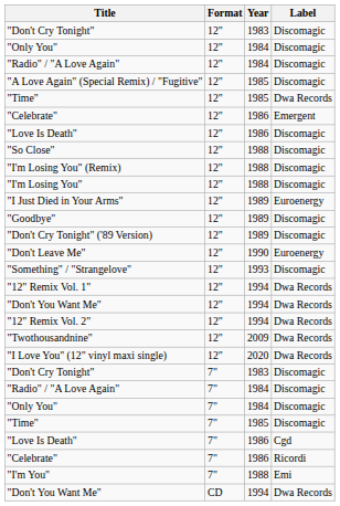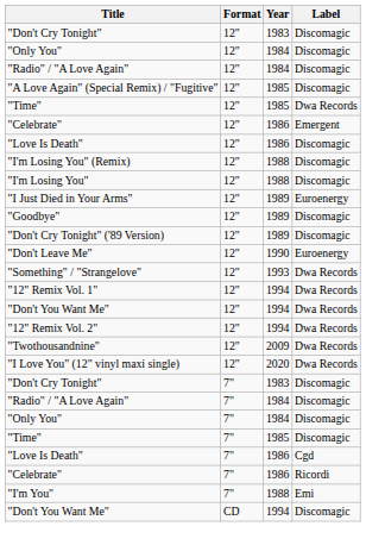 <table class="wikitable sortable">
 <tr>
 <th>Title</th>
 <th>Format</th>
 <th>Year</th>
 <th>Label</th>
 </tr>
 <tr>
 <td>"Don't Cry Tonight"</td>
 <td>12"</td>
 <td>1983</td>
 <td>Discomagic</td>
 </tr>
 <tr>
 <td>"Only You"</td>
 <td>12"</td>
 <td>1984</td>
 <td>Discomagic</td>
 </tr>
 <tr>
 <td>"Radio" / "A Love Again"</td>
 <td>12"</td>
 <td>1984</td>
 <td>Discomagic</td>
 </tr>
 <tr>
 <td>"A Love Again" (Special Remix) / "Fugitive"</td>
 <td>12"</td>
 <td>1985</td>
 <td>Discomagic</td>
 </tr>
 <tr>
 <td>"Time"</td>
 <td>12"</td>
 <td>1985</td>
 <td>Dwa Records</td>
 </tr>
 <tr>
 <td>"Celebrate"</td>
 <td>12"</td>
 <td>1986</td>
 <td>Emergent</td>
 </tr>
 <tr>
 <td>"Love Is Death"</td>
 <td>12"</td>
 <td>1986</td>
 <td>Discomagic</td>
 </tr>
 <tr>
-<td>"So Close"</td>
-<td>12"</td>
-<td>1988</td>
-<td>Discomagic</td>
-</tr>
-<tr>
 <td>"I'm Losing You" (Remix)</td>
 <td>12"</td>
 <td>1988</td>
 <td>Discomagic</td>
 </tr>
 <tr>
 <td>"I'm Losing You"</td>
 <td>12"</td>
 <td>1988</td>
 <td>Discomagic</td>
 </tr>
 <tr>
 <td>"I Just Died in Your Arms"</td>
 <td>12"</td>
 <td>1989</td>
 <td>Euroenergy</td>
 </tr>
 <tr>
 <td>"Goodbye"</td>
 <td>12"</td>
 <td>1989</td>
 <td>Discomagic</td>
 </tr>
 <tr>
 <td>"Don't Cry Tonight" ('89 Version)</td>
 <td>12"</td>
 <td>1989</td>
 <td>Discomagic</td>
 </tr>
 <tr>
 <td>"Don't Leave Me"</td>
 <td>12"</td>
 <td>1990</td>
 <td>Euroenergy</td>
 </tr>
 <tr>
 <td>"Something" / "Strangelove"</td>
 <td>12"</td>
 <td>1993</td>
-<td>Discomagic</td>
+<td>Dwa Records</td>
 </tr>
 <tr>
 <td>"12" Remix Vol. 1"</td>
 <td>12"</td>
 <td>1994</td>
 <td>Dwa Records</td>
 </tr>
 <tr>
 <td>"Don't You Want Me"</td>
 <td>12"</td>
 <td>1994</td>
 <td>Dwa Records</td>
 </tr>
 <tr>
 <td>"12" Remix Vol. 2"</td>
 <td>12"</td>
 <td>1994</td>
 <td>Dwa Records</td>
 </tr>
 <tr>
 <td>"Twothousandnine"</td>
 <td>12"</td>
 <td>2009</td>
 <td>Dwa Records</td>
 </tr>
 <tr>
 <td>"I Love You" (12" vinyl maxi single)</td>
 <td>12"</td>
 <td>2020</td>
 <td>Dwa Records</td>
 </tr>
 <tr>
 <td>"Don't Cry Tonight"</td>
 <td>7"</td>
 <td>1983</td>
 <td>Discomagic</td>
 </tr>
 <tr>
 <td>"Radio" / "A Love Again"</td>
 <td>7"</td>
 <td>1984</td>
 <td>Discomagic</td>
 </tr>
 <tr>
 <td>"Only You"</td>
 <td>7"</td>
 <td>1984</td>
 <td>Discomagic</td>
 </tr>
 <tr>
 <td>"Time"</td>
 <td>7"</td>
 <td>1985</td>
 <td>Discomagic</td>
 </tr>
 <tr>
 <td>"Love Is Death"</td>
 <td>7"</td>
 <td>1986</td>
 <td>Cgd</td>
 </tr>
 <tr>
 <td>"Celebrate"</td>
 <td>7"</td>
 <td>1986</td>
 <td>Ricordi</td>
 </tr>
 <tr>
 <td>"I'm  You"</td>
 <td>7"</td>
 <td>1988</td>
 <td>Emi</td>
 </tr>
 <tr>
 <td>"Don't You Want Me"</td>
 <td>CD</td>
 <td>1994</td>
-<td>Dwa Records</td>
+<td>Discomagic</td>
 </tr>
 </table>
